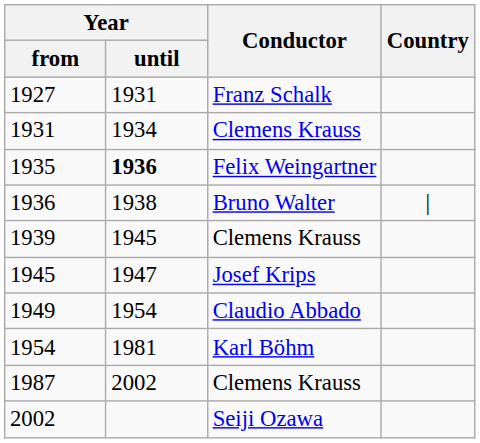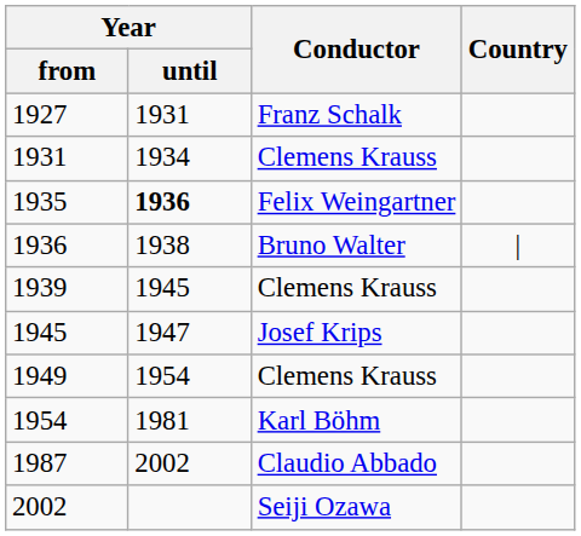 <table class="wikitable sortable">
 <tr class="hintergrundfarbe5">
 <th colspan="2">Year</th>
 <th rowspan="2" align="center">Conductor</th>
 <th rowspan="2" align="center">Country</th>
 </tr>
 <tr style="background:#E0E0E0">
 <th style="width:4em;" align="center">from</th>
 <th style="width:4em;" align="center">until</th>
 </tr>
 <tr>
 <td>1927</td>
 <td>1931</td>
 <td data-sort-value="Schalk"><a href='#'>Franz Schalk</a></td>
 <td style="text-align:center"></td>
 </tr>
 <tr>
 <td>1931</td>
 <td>1934</td>
 <td data-sort-value="Krauss"><a href='#'>Clemens Krauss</a></td>
 <td style="text-align:center"></td>
 </tr>
 <tr>
 <td>1935</td>
 <td><strong>1936</strong></td>
 <td data-sort-value="Weingartner"><a href='#'>Felix Weingartner</a></td>
 <td style="text-align:center"></td>
 </tr>
 <tr>
 <td>1936</td>
 <td>1938</td>
 <td data-sort-value="Walter"><a href='#'>Bruno Walter</a></td>
 <td style="text-align:center"> | </td>
 </tr>
 <tr>
 <td>1939</td>
 <td>1945</td>
 <td data-sort-value="Krauss">Clemens Krauss</td>
 <td style="text-align:center"></td>
 </tr>
 <tr>
 <td>1945</td>
 <td>1947</td>
 <td data-sort-value="Krips"><a href='#'>Josef Krips</a></td>
 <td style="text-align:center"></td>
 </tr>
 <tr>
 <td>1949</td>
 <td>1954</td>
-<td data-sort-value="Abbado"><a href='#'>Claudio Abbado</a></td>
+<td data-sort-value="Krauss">Clemens Krauss</td>
 <td style="text-align:center"></td>
 </tr>
 <tr>
 <td>1954</td>
 <td>1981</td>
 <td data-sort-value="Boehm"><a href='#'>Karl Böhm</a></td>
 <td style="text-align:center"></td>
 </tr>
 <tr>
 <td>1987</td>
 <td>2002</td>
-<td data-sort-value="Krauss">Clemens Krauss</td>
+<td data-sort-value="Abbado"><a href='#'>Claudio Abbado</a></td>
 <td style="text-align:center"></td>
 </tr>
 <tr>
 <td>2002</td>
 <td></td>
 <td data-sort-value="Ozawa"><a href='#'>Seiji Ozawa</a></td>
 <td style="text-align:center"></td>
 </tr>
 </table>
